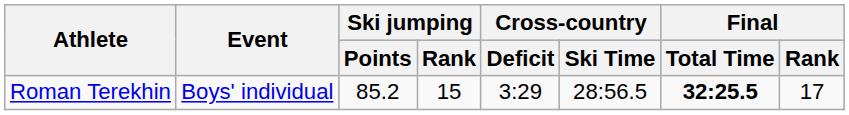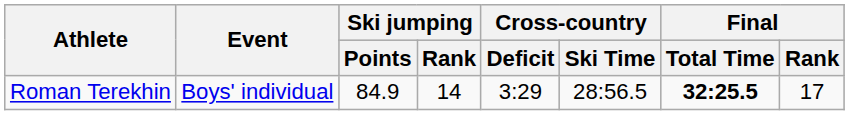 <table class="wikitable" style="font-size:90%; text-align:center;">
 <tr>
 <th rowspan=2>Athlete</th>
 <th rowspan=2>Event</th>
 <th colspan=2>Ski jumping</th>
 <th colspan=2>Cross-country</th>
 <th colspan=2>Final</th>
 </tr>
 <tr>
 <th>Points</th>
 <th>Rank</th>
 <th>Deficit</th>
 <th>Ski Time</th>
 <th>Total Time</th>
 <th>Rank</th>
 </tr>
 <tr>
 <td align=left><a href='#'>Roman Terekhin</a></td>
 <td align=left><a href='#'>Boys' individual</a></td>
-<td>85.2</td>
-<td>15</td>
+<td>84.9</td>
+<td>14</td>
 <td>3:29</td>
 <td>28:56.5</td>
 <td><strong>32:25.5</strong></td>
 <td>17</td>
 </tr>
 </table>
